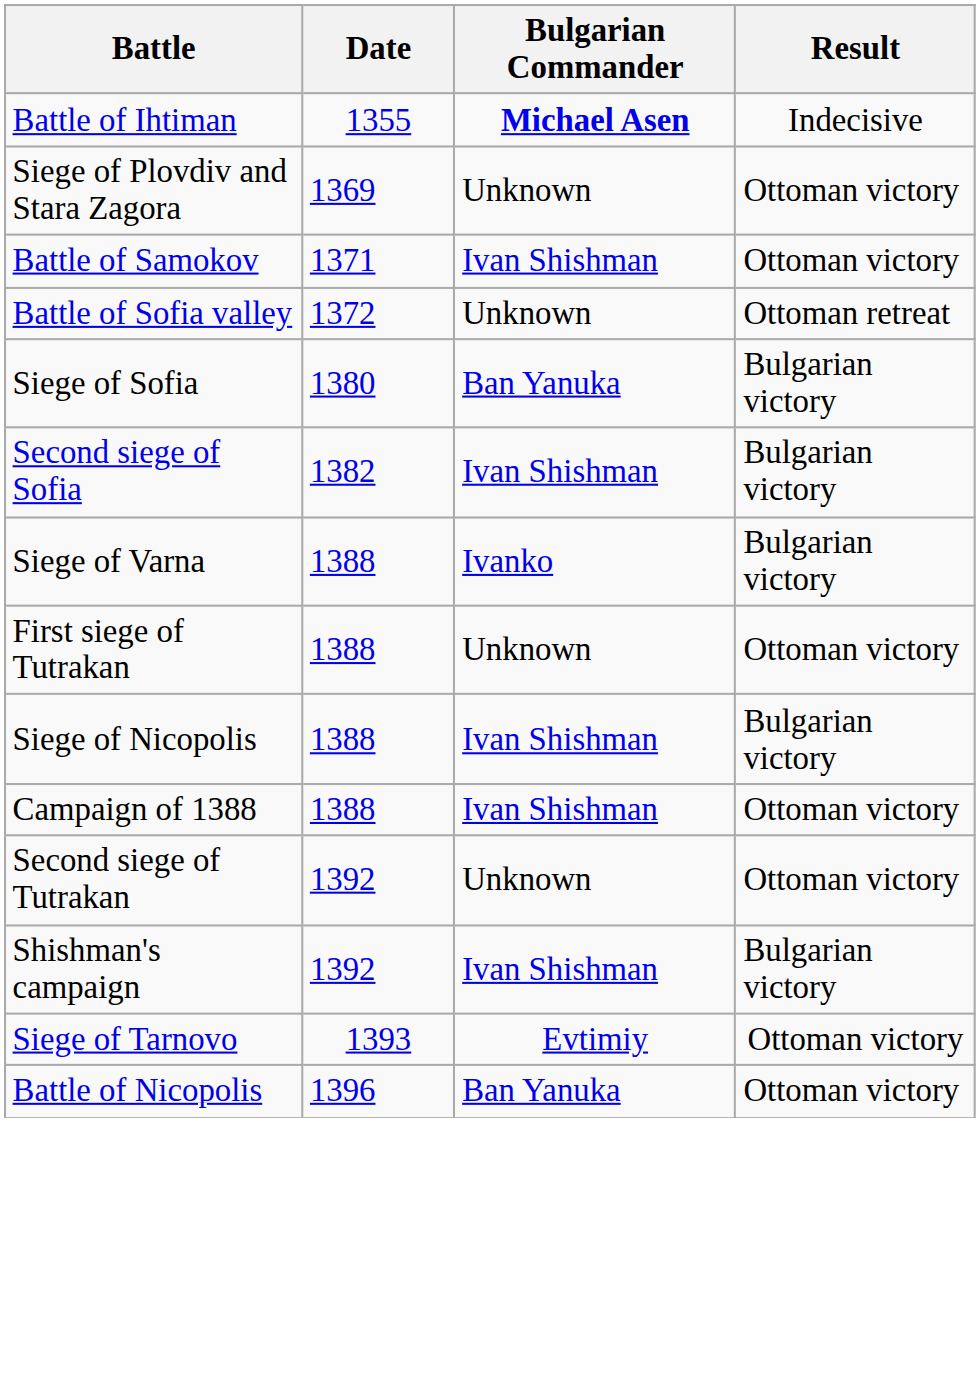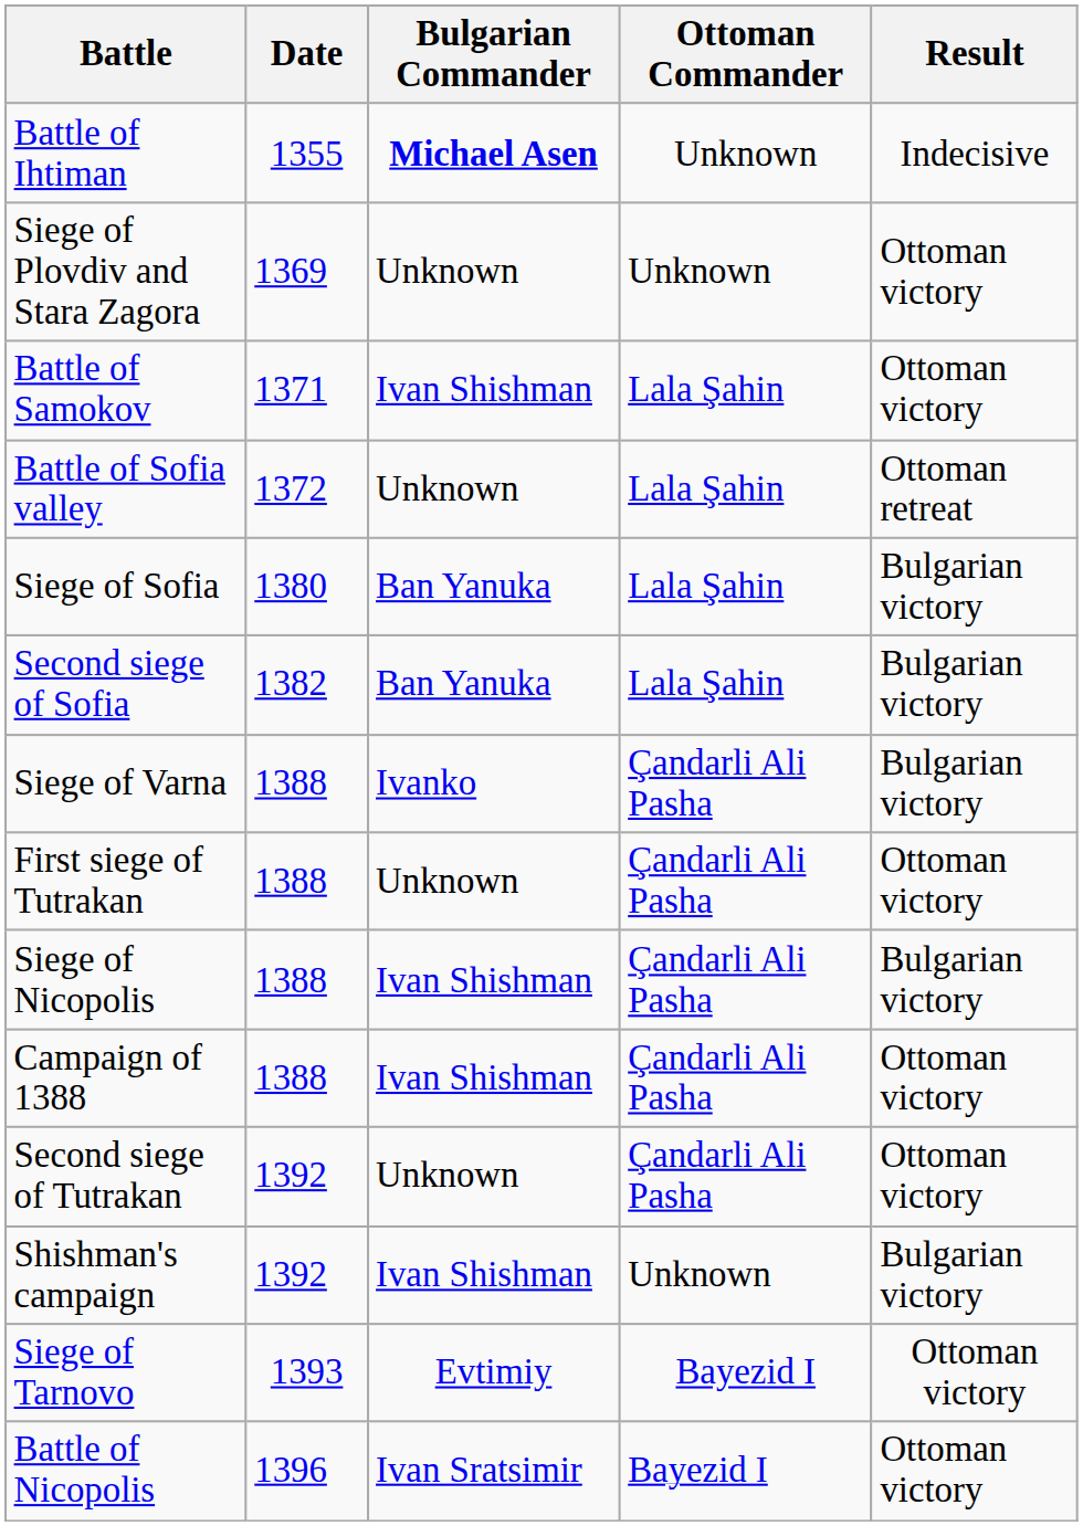 <table style="width:76%;" class="wikitable">
 <tr>
 <th style="width:15%;">Battle</th>
 <th style="width:8%;">Date</th>
 <th style="width:10%;"> Bulgarian Commander</th>
+<th style="width:10%;"> Ottoman Commander</th>
 <th style="width:10%;">Result</th>
 </tr>
 <tr style=>
 <td align="left"><a href='#'>Battle of Ihtiman</a></td>
 <td style="text-align:center;"><a href='#'>1355</a></td>
 <td style="text-align:center;"><strong><a href='#'>Michael Asen</a></strong></td>
+<td style="text-align:center;">Unknown</td>
 <td style="text-align:center;">Indecisive</td>
 </tr>
 <tr>
 <td>Siege of Plovdiv and Stara Zagora</td>
 <td><a href='#'>1369</a></td>
+<td>Unknown</td>
 <td>Unknown</td>
 <td>Ottoman victory</td>
 </tr>
 <tr>
 <td><a href='#'>Battle of Samokov</a></td>
 <td><a href='#'>1371</a></td>
 <td><a href='#'>Ivan Shishman</a></td>
+<td><a href='#'>Lala Şahin</a></td>
 <td>Ottoman victory</td>
 </tr>
 <tr>
 <td><a href='#'>Battle of Sofia valley</a></td>
 <td><a href='#'>1372</a></td>
 <td>Unknown</td>
+<td><a href='#'>Lala Şahin</a></td>
 <td>Ottoman retreat</td>
 </tr>
 <tr>
 <td>Siege of Sofia</td>
 <td><a href='#'>1380</a></td>
 <td><a href='#'>Ban Yanuka</a></td>
+<td><a href='#'>Lala Şahin</a></td>
 <td>Bulgarian victory</td>
 </tr>
 <tr>
 <td><a href='#'>Second siege of Sofia</a></td>
 <td><a href='#'>1382</a></td>
-<td><a href='#'>Ivan Shishman</a></td>
+<td><a href='#'>Ban Yanuka</a></td>
+<td><a href='#'>Lala Şahin</a></td>
 <td>Bulgarian victory</td>
 </tr>
 <tr>
 <td>Siege of Varna</td>
 <td><a href='#'>1388</a></td>
 <td><a href='#'>Ivanko</a></td>
+<td><a href='#'>Çandarli Ali Pasha</a></td>
 <td>Bulgarian victory</td>
 </tr>
 <tr>
 <td>First siege of Tutrakan</td>
 <td><a href='#'>1388</a></td>
 <td>Unknown</td>
+<td><a href='#'>Çandarli Ali Pasha</a></td>
 <td>Ottoman victory</td>
 </tr>
 <tr>
 <td>Siege of Nicopolis</td>
 <td><a href='#'>1388</a></td>
 <td><a href='#'>Ivan Shishman</a></td>
+<td><a href='#'>Çandarli Ali Pasha</a></td>
 <td>Bulgarian victory</td>
 </tr>
 <tr>
 <td>Campaign of 1388</td>
 <td><a href='#'>1388</a></td>
 <td><a href='#'>Ivan Shishman</a></td>
+<td><a href='#'>Çandarli Ali Pasha</a></td>
 <td>Ottoman victory</td>
 </tr>
 <tr>
 <td>Second siege of Tutrakan</td>
 <td><a href='#'>1392</a></td>
 <td>Unknown</td>
+<td><a href='#'>Çandarli Ali Pasha</a></td>
 <td>Ottoman victory</td>
 </tr>
 <tr>
 <td>Shishman's campaign</td>
 <td><a href='#'>1392</a></td>
 <td><a href='#'>Ivan Shishman</a></td>
+<td>Unknown</td>
 <td>Bulgarian victory</td>
 </tr>
 <tr style=>
 <td align="left"><a href='#'>Siege of Tarnovo</a></td>
 <td style="text-align:center;"><a href='#'>1393</a></td>
 <td style="text-align:center;"><a href='#'>Evtimiy</a></td>
+<td style="text-align:center;"><a href='#'>Bayezid I</a></td>
 <td style="text-align:center;">Ottoman victory</td>
 </tr>
 <tr>
 <td><a href='#'>Battle of Nicopolis</a></td>
 <td><a href='#'>1396</a></td>
-<td><a href='#'>Ban Yanuka</a></td>
+<td><a href='#'>Ivan Sratsimir</a></td>
+<td><a href='#'>Bayezid I</a></td>
 <td>Ottoman victory</td>
 </tr>
 </table>
